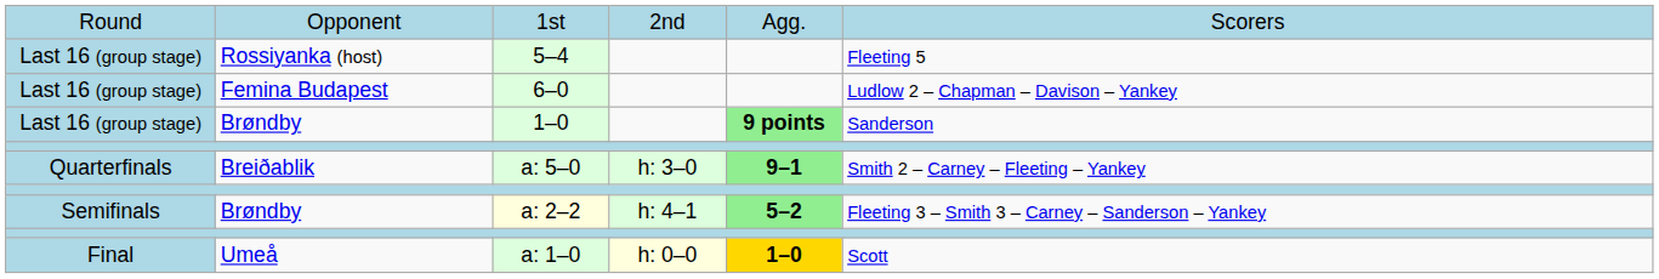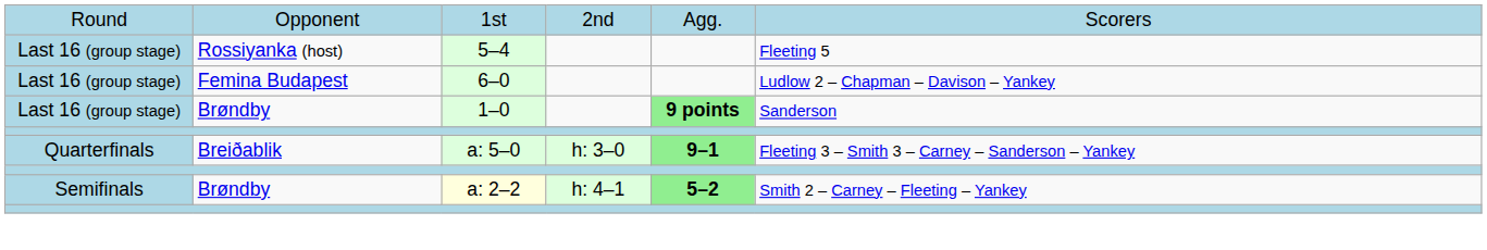 <table class="wikitable" style="text-align:center">
 <tr bgcolor=lightblue>
 <td width=150px>Round</td>
 <td width=200px>Opponent</td>
 <td width=80px>1st</td>
 <td width=80px>2nd</td>
 <td width=80px>Agg.</td>
 <td width=600px>Scorers</td>
 </tr>
 <tr>
 <td bgcolor=lightblue>Last 16 <small>(group stage)</small></td>
 <td align=left> <a href='#'>Rossiyanka</a> <small>(host)</small></td>
 <td bgcolor="#ddffdd">5–4</td>
 <td></td>
 <td></td>
 <td align=left><small><a href='#'>Fleeting</a> 5</small></td>
 </tr>
 <tr>
 <td bgcolor=lightblue>Last 16 <small>(group stage)</small></td>
 <td align=left> <a href='#'>Femina Budapest</a></td>
 <td bgcolor="#ddffdd">6–0</td>
 <td></td>
 <td></td>
 <td align=left><small><a href='#'>Ludlow</a> 2 – <a href='#'>Chapman</a> – <a href='#'>Davison</a> – <a href='#'>Yankey</a></small></td>
 </tr>
 <tr>
 <td bgcolor=lightblue>Last 16 <small>(group stage)</small></td>
 <td align=left> <a href='#'>Brøndby</a></td>
 <td bgcolor="#ddffdd">1–0</td>
 <td></td>
 <td bgcolor=lightgreen><strong>9 points</strong></td>
 <td align=left><small><a href='#'>Sanderson</a></small></td>
 </tr>
 <tr bgcolor=lightblue>
 <td colspan=6></td>
 </tr>
 <tr>
 <td bgcolor=lightblue>Quarterfinals</td>
 <td align=left> <a href='#'>Breiðablik</a></td>
 <td bgcolor="#ddffdd">a: 5–0</td>
 <td bgcolor="#ddffdd">h: 3–0</td>
 <td bgcolor=lightgreen><strong>9–1</strong></td>
-<td align=left><small><a href='#'>Smith</a> 2 – <a href='#'>Carney</a> – <a href='#'>Fleeting</a> – <a href='#'>Yankey</a></small></td>
+<td align=left><small><a href='#'>Fleeting</a> 3 – <a href='#'>Smith</a> 3 – <a href='#'>Carney</a> – <a href='#'>Sanderson</a> – <a href='#'>Yankey</a></small></td>
 </tr>
 <tr bgcolor=lightblue>
 <td colspan=6></td>
 </tr>
 <tr>
 <td bgcolor=lightblue>Semifinals</td>
 <td align=left> <a href='#'>Brøndby</a></td>
 <td bgcolor="#ffffdd">a: 2–2</td>
 <td bgcolor="#ddffdd">h: 4–1</td>
 <td bgcolor=lightgreen><strong>5–2</strong></td>
-<td align=left><small><a href='#'>Fleeting</a> 3 – <a href='#'>Smith</a> 3 – <a href='#'>Carney</a> – <a href='#'>Sanderson</a> – <a href='#'>Yankey</a></small></td>
+<td align=left><small><a href='#'>Smith</a> 2 – <a href='#'>Carney</a> – <a href='#'>Fleeting</a> – <a href='#'>Yankey</a></small></td>
 </tr>
 <tr bgcolor=lightblue>
 <td colspan=6></td>
 </tr>
-<tr>
-<td bgcolor=lightblue>Final</td>
-<td align=left> <a href='#'>Umeå</a></td>
-<td bgcolor="#ddffdd">a: 1–0</td>
-<td bgcolor="#ffffdd">h: 0–0</td>
-<td bgcolor=gold><strong>1–0</strong></td>
-<td align=left><small><a href='#'>Scott</a></small></td>
-</tr>
 </table>
